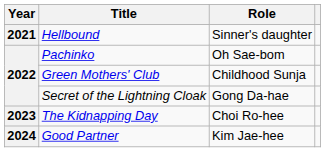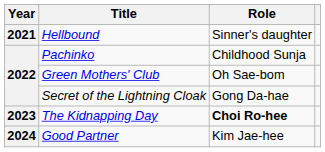 <table class="wikitable plainrowheaders sortable">
 <tr>
 <th scope="col">Year</th>
 <th scope="col">Title</th>
 <th scope="col">Role</th>
 <th scope="col" class="unsortable"></th>
 </tr>
 <tr>
 <th scope="row">2021</th>
 <td><em><a href='#'>Hellbound</a></em></td>
 <td>Sinner's daughter</td>
 <td style="text-align:center"></td>
 </tr>
 <tr>
 <th scope="row" rowspan="3">2022</th>
 <td><em><a href='#'>Pachinko</a></em></td>
-<td>Oh Sae-bom</td>
+<td>Childhood Sunja</td>
 <td style="text-align:center"></td>
 </tr>
 <tr>
 <td><em><a href='#'>Green Mothers' Club</a></em></td>
-<td>Childhood Sunja</td>
+<td>Oh Sae-bom</td>
 <td style="text-align:center"></td>
 </tr>
 <tr>
 <td><em>Secret of the Lightning Cloak</em></td>
 <td>Gong Da-hae</td>
 <td style="text-align:center"></td>
 </tr>
 <tr>
 <th scope="row">2023</th>
 <td><em><a href='#'>The Kidnapping Day</a></em></td>
-<td>Choi Ro-hee</td>
+<td><strong>Choi Ro-hee</strong></td>
 <td style="text-align:center"></td>
 </tr>
 <tr>
 <th scope="row">2024</th>
 <td><em><a href='#'>Good Partner</a></em></td>
 <td>Kim Jae-hee</td>
 <td style="text-align:center"></td>
 </tr>
 </table>
